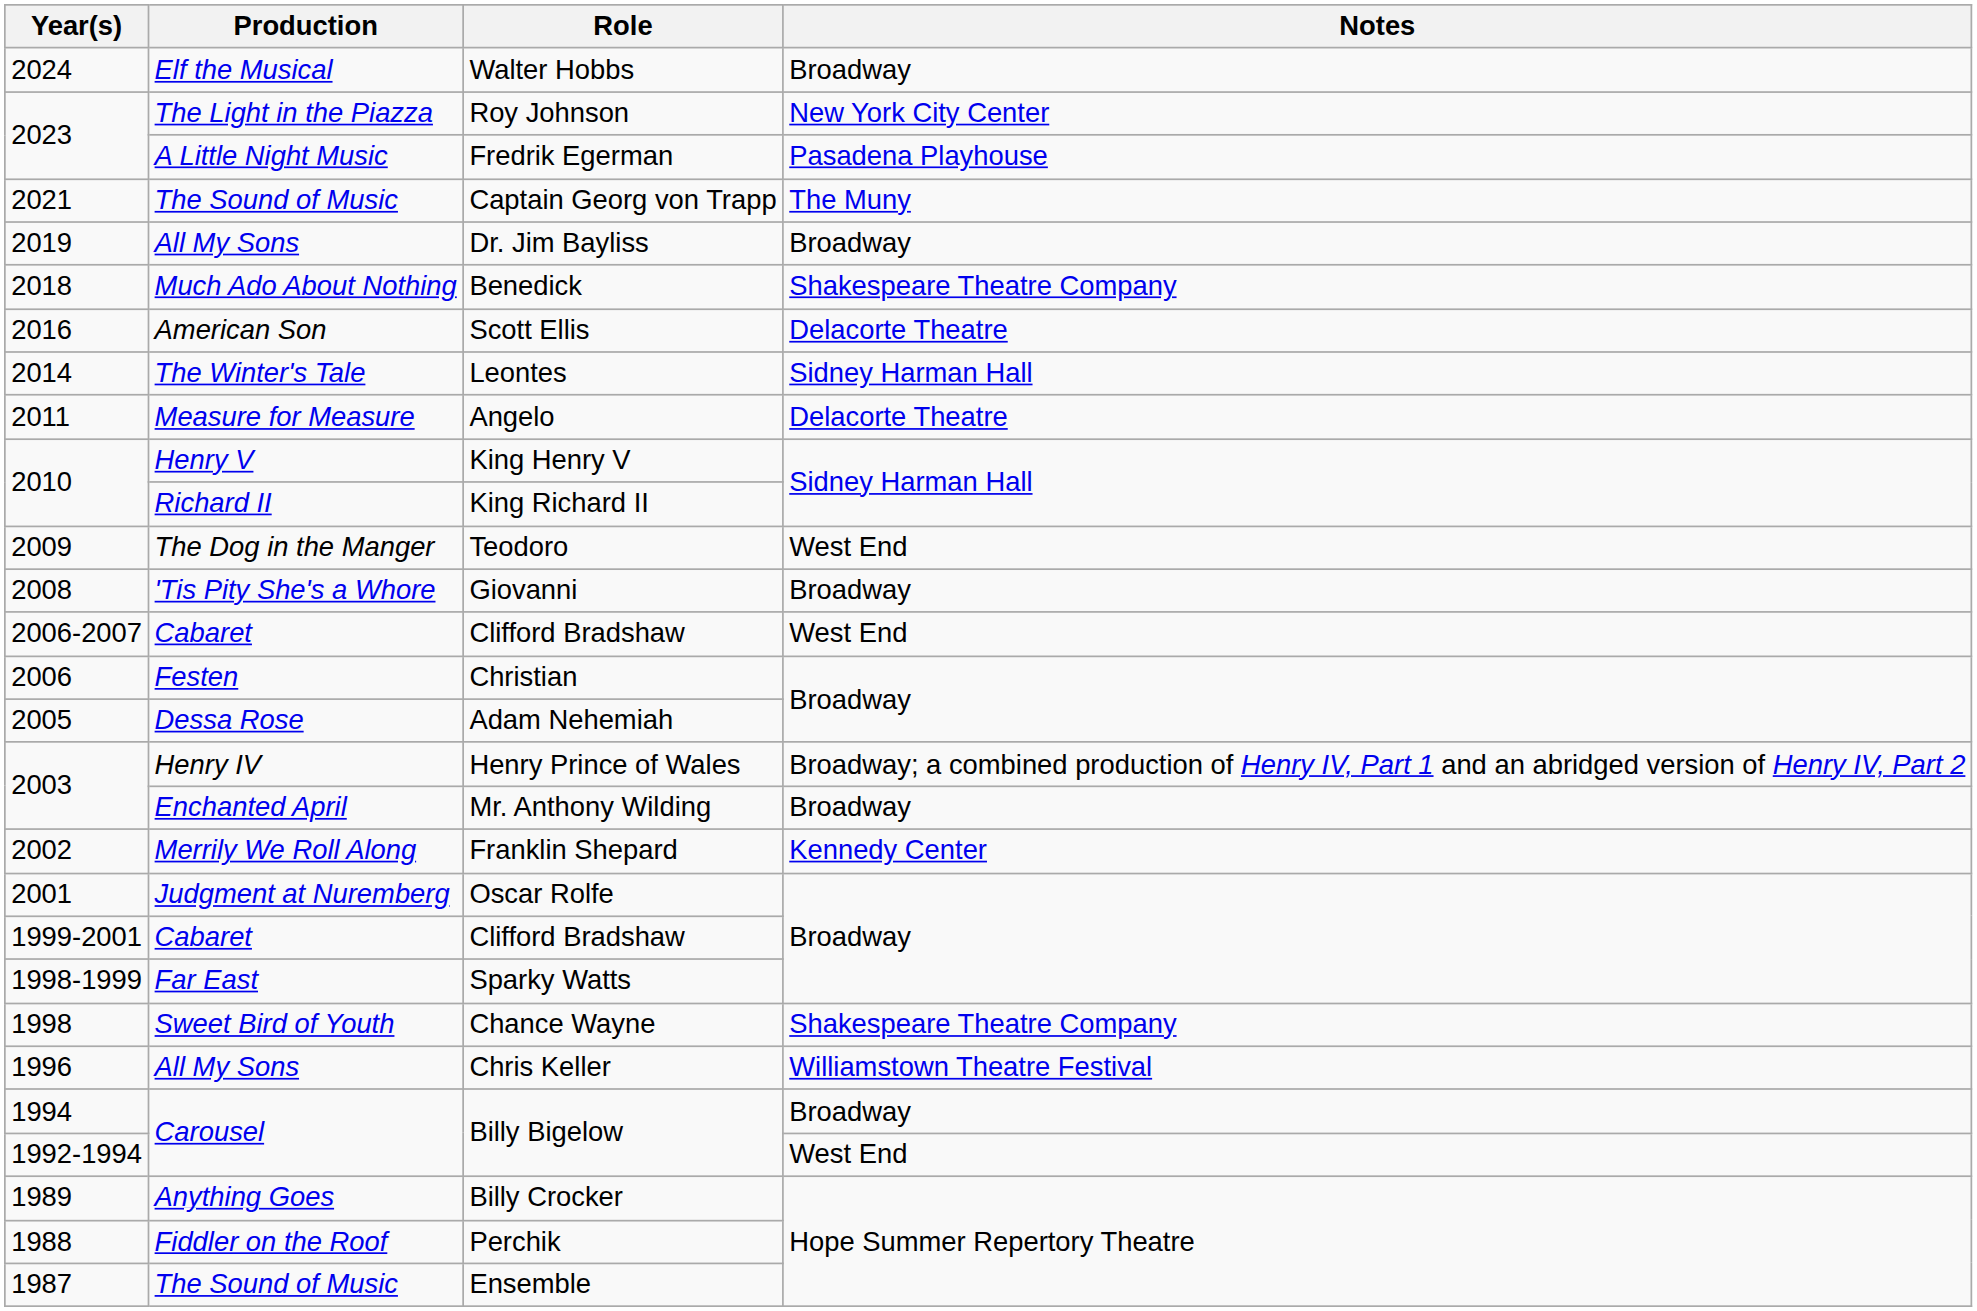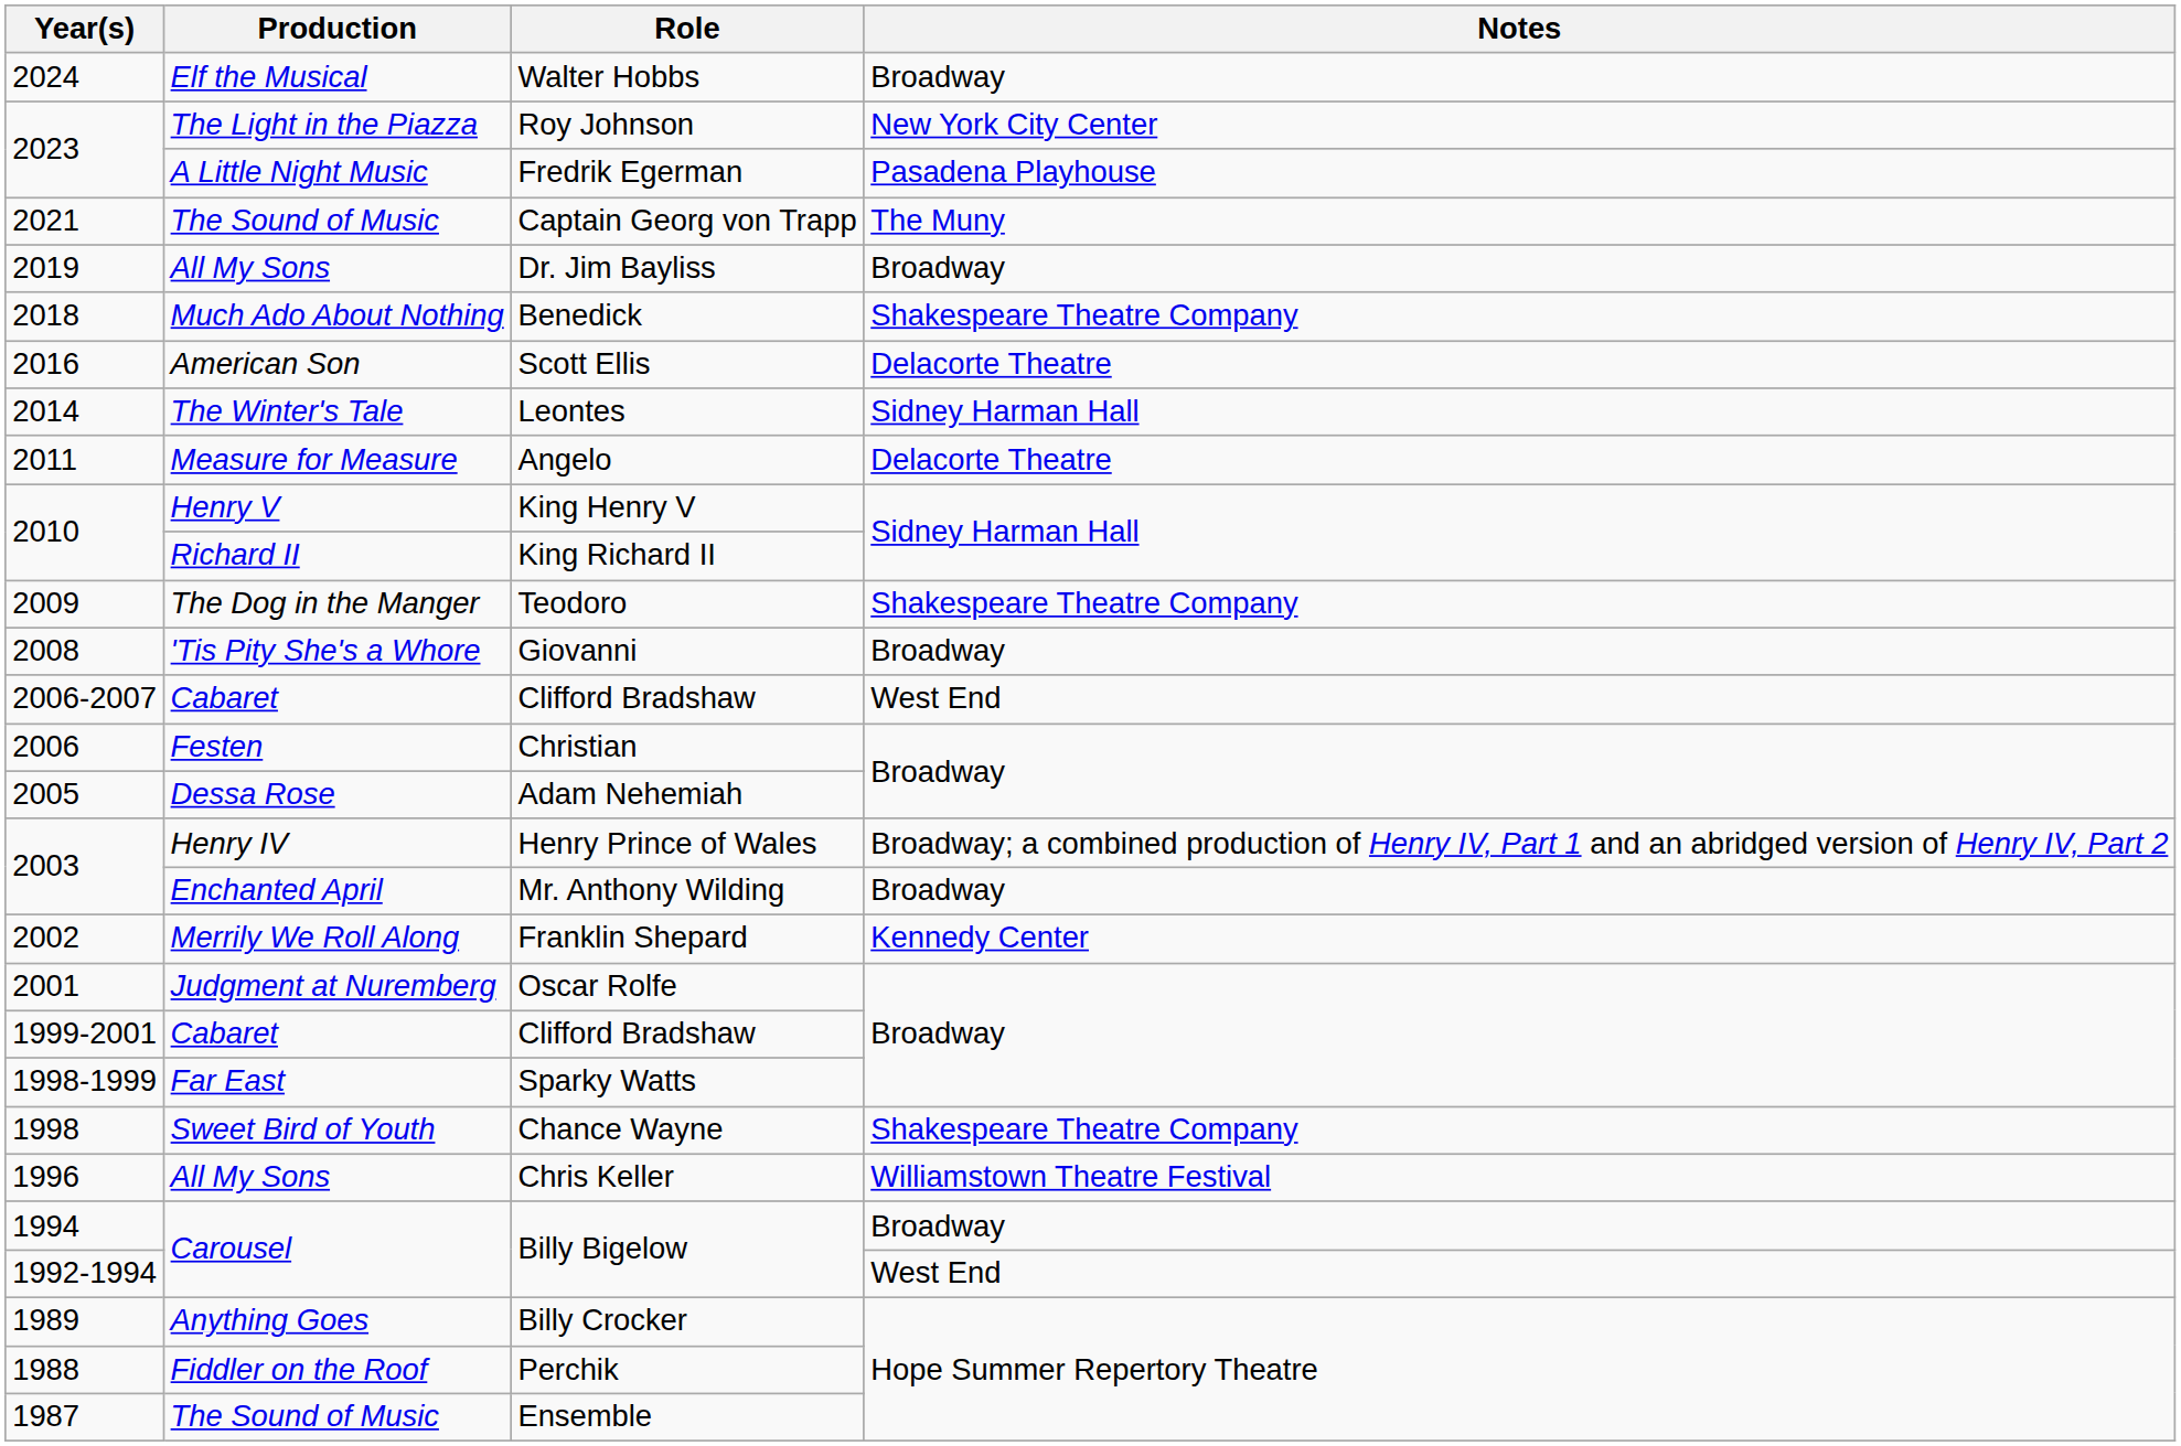 <table class="wikitable">
 <tr>
 <th>Year(s)</th>
 <th>Production</th>
 <th>Role</th>
 <th>Notes</th>
 </tr>
 <tr>
 <td>2024</td>
 <td><a href='#'><em>Elf the Musical</em></a></td>
 <td>Walter Hobbs</td>
 <td>Broadway</td>
 </tr>
 <tr>
 <td rowspan=2>2023</td>
 <td><em><a href='#'>The Light in the Piazza</a></em></td>
 <td>Roy Johnson</td>
 <td><a href='#'>New York City Center</a></td>
 </tr>
 <tr>
 <td><em><a href='#'>A Little Night Music</a></em></td>
 <td>Fredrik Egerman</td>
 <td><a href='#'>Pasadena Playhouse</a></td>
 </tr>
 <tr>
 <td>2021</td>
 <td><em><a href='#'>The Sound of Music</a></em></td>
 <td>Captain Georg von Trapp</td>
 <td><a href='#'>The Muny</a></td>
 </tr>
 <tr>
 <td>2019</td>
 <td><em><a href='#'>All My Sons</a></em></td>
 <td>Dr. Jim Bayliss</td>
 <td>Broadway</td>
 </tr>
 <tr>
 <td>2018</td>
 <td><em><a href='#'>Much Ado About Nothing</a></em></td>
 <td>Benedick</td>
 <td><a href='#'>Shakespeare Theatre Company</a></td>
 </tr>
 <tr>
 <td>2016</td>
 <td><em>American Son</em></td>
 <td>Scott Ellis</td>
 <td><a href='#'>Delacorte Theatre</a></td>
 </tr>
 <tr>
 <td>2014</td>
 <td><em><a href='#'>The Winter's Tale</a></em></td>
 <td>Leontes</td>
 <td><a href='#'>Sidney Harman Hall</a></td>
 </tr>
 <tr>
 <td>2011</td>
 <td><em><a href='#'>Measure for Measure</a></em></td>
 <td>Angelo</td>
 <td><a href='#'>Delacorte Theatre</a></td>
 </tr>
 <tr>
 <td rowspan=2>2010</td>
 <td><a href='#'><em>Henry V</em></a></td>
 <td>King Henry V</td>
 <td rowspan=2><a href='#'>Sidney Harman Hall</a></td>
 </tr>
 <tr>
 <td><em><a href='#'>Richard II</a></em></td>
 <td>King Richard II</td>
 </tr>
 <tr>
 <td>2009</td>
 <td><em>The Dog in the Manger</em></td>
 <td>Teodoro</td>
-<td>West End</td>
+<td><a href='#'>Shakespeare Theatre Company</a></td>
 </tr>
 <tr>
 <td>2008</td>
 <td><em><a href='#'>'Tis Pity She's a Whore</a></em></td>
 <td>Giovanni</td>
 <td>Broadway</td>
 </tr>
 <tr>
 <td>2006-2007</td>
 <td><a href='#'><em>Cabaret</em></a></td>
 <td>Clifford Bradshaw</td>
 <td>West End</td>
 </tr>
 <tr>
 <td>2006</td>
 <td><em><a href='#'>Festen</a></em></td>
 <td>Christian</td>
 <td rowspan=2>Broadway</td>
 </tr>
 <tr>
 <td>2005</td>
 <td><em><a href='#'>Dessa Rose</a></em></td>
 <td>Adam Nehemiah</td>
 </tr>
 <tr>
 <td rowspan=2>2003</td>
 <td><em>Henry IV</em></td>
 <td>Henry Prince of Wales</td>
 <td>Broadway; a combined production of <em><a href='#'>Henry IV, Part 1</a></em> and an abridged version of <em><a href='#'>Henry IV, Part 2</a></em> </td>
 </tr>
 <tr>
 <td><em><a href='#'>Enchanted April</a></em></td>
 <td>Mr. Anthony Wilding</td>
 <td>Broadway</td>
 </tr>
 <tr>
 <td>2002</td>
 <td><em><a href='#'>Merrily We Roll Along</a></em></td>
 <td>Franklin Shepard</td>
 <td><a href='#'>Kennedy Center</a></td>
 </tr>
 <tr>
 <td>2001</td>
 <td><em><a href='#'>Judgment at Nuremberg</a></em></td>
 <td>Oscar Rolfe</td>
 <td rowspan=3>Broadway</td>
 </tr>
 <tr>
 <td>1999-2001</td>
 <td><em><a href='#'>Cabaret</a></em></td>
 <td>Clifford Bradshaw</td>
 </tr>
 <tr>
 <td>1998-1999</td>
 <td><em><a href='#'>Far East</a></em></td>
 <td>Sparky Watts</td>
 </tr>
 <tr>
 <td>1998</td>
 <td><em><a href='#'>Sweet Bird of Youth</a></em></td>
 <td>Chance Wayne</td>
 <td><a href='#'>Shakespeare Theatre Company</a></td>
 </tr>
 <tr>
 <td>1996</td>
 <td><em><a href='#'>All My Sons</a></em></td>
 <td>Chris Keller</td>
 <td><a href='#'>Williamstown Theatre Festival</a></td>
 </tr>
 <tr>
 <td>1994</td>
 <td rowspan=2><em><a href='#'>Carousel</a></em></td>
 <td rowspan=2>Billy Bigelow</td>
 <td>Broadway</td>
 </tr>
 <tr>
 <td>1992-1994</td>
 <td>West End</td>
 </tr>
 <tr>
 <td>1989</td>
 <td><em><a href='#'>Anything Goes</a></em></td>
 <td>Billy Crocker</td>
 <td rowspan=3>Hope Summer Repertory Theatre</td>
 </tr>
 <tr>
 <td>1988</td>
 <td><em><a href='#'>Fiddler on the Roof</a></em></td>
 <td>Perchik</td>
 </tr>
 <tr>
 <td>1987</td>
 <td><em><a href='#'>The Sound of Music</a></em></td>
 <td>Ensemble</td>
 </tr>
 </table>
